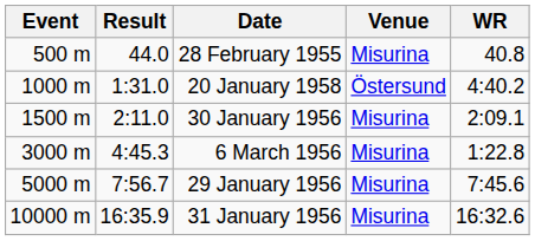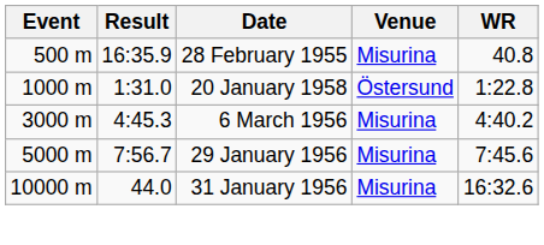 <table class="wikitable">
 <tr>
 <th>Event</th>
 <th>Result</th>
 <th>Date</th>
 <th>Venue</th>
 <th>WR</th>
 </tr>
 <tr align="right">
 <td>500 m</td>
-<td>44.0</td>
+<td>16:35.9</td>
 <td>28 February 1955</td>
 <td align="left"><a href='#'>Misurina</a></td>
 <td>40.8</td>
 </tr>
 <tr align="right">
 <td>1000 m</td>
 <td>1:31.0</td>
 <td>20 January 1958</td>
 <td align="left"><a href='#'>Östersund</a></td>
-<td>4:40.2</td>
-</tr>
-<tr align="right">
-<td>1500 m</td>
-<td>2:11.0</td>
-<td>30 January 1956</td>
-<td align="left"><a href='#'>Misurina</a></td>
-<td>2:09.1</td>
+<td>1:22.8</td>
 </tr>
 <tr align="right">
 <td>3000 m</td>
 <td>4:45.3</td>
 <td>6 March 1956</td>
 <td align="left"><a href='#'>Misurina</a></td>
-<td>1:22.8</td>
+<td>4:40.2</td>
 </tr>
 <tr align="right">
 <td>5000 m</td>
 <td>7:56.7</td>
 <td>29 January 1956</td>
 <td align="left"><a href='#'>Misurina</a></td>
 <td>7:45.6</td>
 </tr>
 <tr align="right">
 <td>10000 m</td>
-<td>16:35.9</td>
+<td>44.0</td>
 <td>31 January 1956</td>
 <td align="left"><a href='#'>Misurina</a></td>
 <td>16:32.6</td>
 </tr>
 </table>
